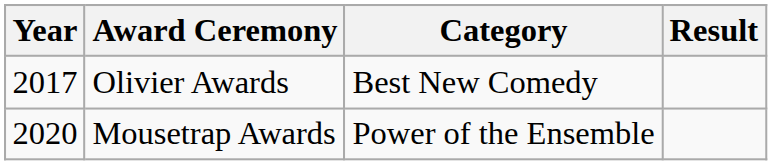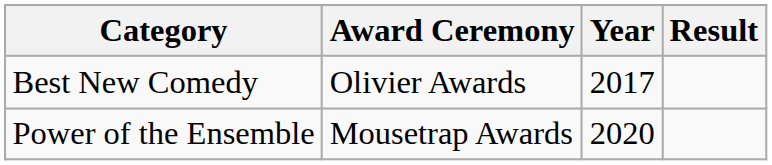 <table class="wikitable">
 <tr>
+<th>Category</th>
+<th>Award Ceremony</th>
 <th>Year</th>
-<th>Award Ceremony</th>
-<th>Category</th>
 <th>Result</th>
 </tr>
 <tr>
+<td>Best New Comedy</td>
+<td>Olivier Awards</td>
 <td>2017</td>
-<td>Olivier Awards</td>
-<td>Best New Comedy</td>
 <td></td>
 </tr>
 <tr>
+<td>Power of the Ensemble</td>
+<td>Mousetrap Awards</td>
 <td>2020</td>
-<td>Mousetrap Awards</td>
-<td>Power of the Ensemble</td>
 <td></td>
 </tr>
 </table>
